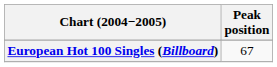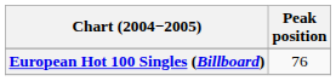 <table class="wikitable sortable plainrowheaders" style="text-align:center">
 <tr>
 <th scope="col">Chart (2004−2005)</th>
 <th scope="col">Peak<br>position</th>
 </tr>
 <tr>
 </tr>
 <tr>
 <th scope="row"><a href='#'>European Hot 100 Singles</a> (<em><a href='#'>Billboard</a></em>)</th>
-<td>67</td>
+<td>76</td>
 </tr>
 <tr>
 </tr>
 <tr>
 </tr>
 <tr>
 </tr>
 <tr>
 </tr>
 <tr>
 </tr>
 <tr>
 </tr>
 </table>
